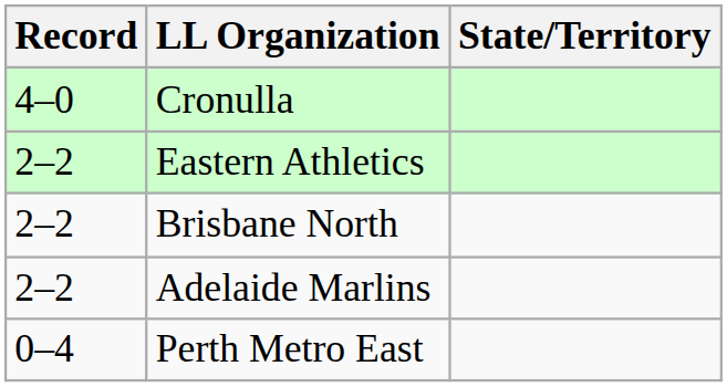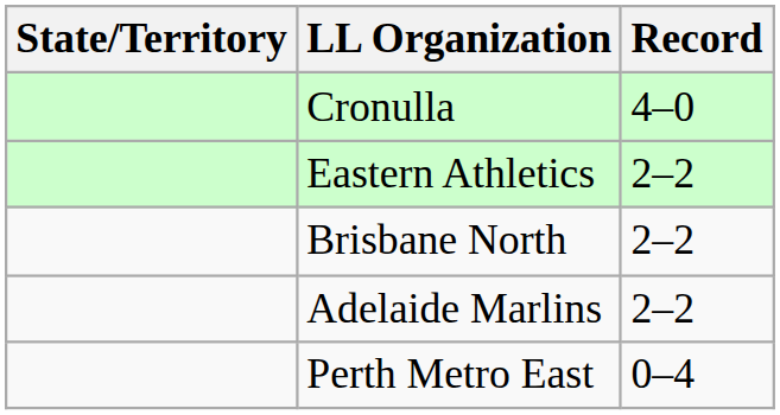 <table class="wikitable">
 <tr>
+<th>State/Territory</th>
+<th>LL Organization</th>
 <th>Record</th>
-<th>LL Organization</th>
-<th>State/Territory</th>
 </tr>
 <tr bgcolor="ccffcc">
+<td><strong></strong></td>
+<td>Cronulla</td>
 <td>4–0</td>
-<td>Cronulla</td>
-<td><strong></strong></td>
 </tr>
 <tr bgcolor="ccffcc">
+<td><strong></strong></td>
+<td>Eastern Athletics</td>
 <td>2–2</td>
-<td>Eastern Athletics</td>
-<td><strong></strong></td>
 </tr>
 <tr>
+<td><strong></strong></td>
+<td>Brisbane North</td>
 <td>2–2</td>
-<td>Brisbane North</td>
-<td><strong></strong></td>
 </tr>
 <tr>
+<td><strong></strong></td>
+<td>Adelaide Marlins</td>
 <td>2–2</td>
-<td>Adelaide Marlins</td>
-<td><strong></strong></td>
 </tr>
 <tr>
+<td><strong></strong></td>
+<td>Perth Metro East</td>
 <td>0–4</td>
-<td>Perth Metro East</td>
-<td><strong></strong></td>
 </tr>
 </table>
